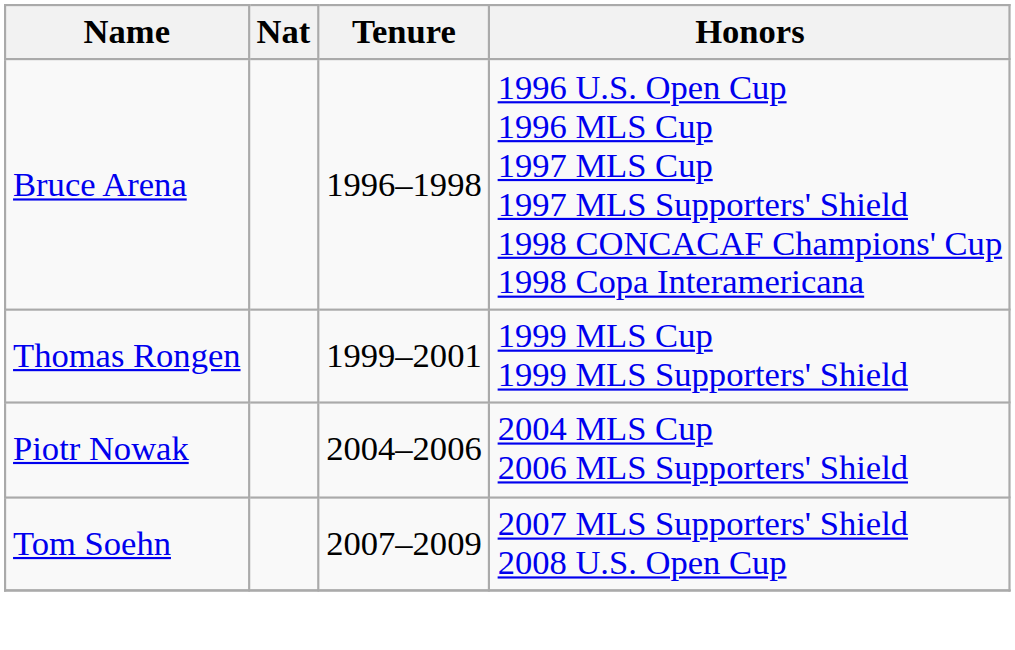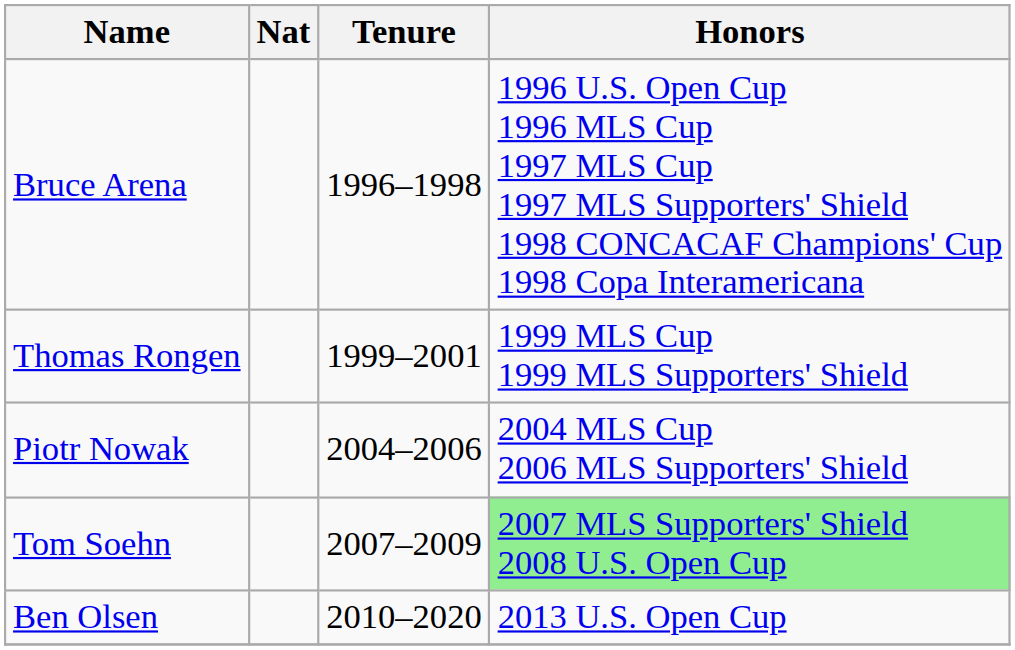 <table class="wikitable sortable" style="text-align: left">
 <tr>
 <th>Name</th>
 <th>Nat</th>
 <th>Tenure</th>
 <th>Honors</th>
 </tr>
 <tr>
 <td align="left"><a href='#'>Bruce Arena</a></td>
 <td></td>
 <td>1996–1998</td>
 <td><a href='#'>1996 U.S. Open Cup</a> <br> <a href='#'>1996 MLS Cup</a> <br> <a href='#'>1997 MLS Cup</a><br> <a href='#'>1997 MLS Supporters' Shield</a><br> <a href='#'>1998 CONCACAF Champions' Cup</a> <br><a href='#'>1998 Copa Interamericana</a></td>
 </tr>
 <tr>
 <td align="left"><a href='#'>Thomas Rongen</a></td>
 <td></td>
 <td>1999–2001</td>
 <td><a href='#'>1999 MLS Cup</a> <br> <a href='#'>1999 MLS Supporters' Shield</a></td>
 </tr>
 <tr>
 <td align="left"><a href='#'>Piotr Nowak</a></td>
 <td></td>
 <td>2004–2006</td>
 <td><a href='#'>2004 MLS Cup</a> <br> <a href='#'>2006 MLS Supporters' Shield</a></td>
 </tr>
 <tr>
 <td align="left"><a href='#'>Tom Soehn</a></td>
 <td></td>
 <td>2007–2009</td>
-<td><a href='#'>2007 MLS Supporters' Shield</a> <br> <a href='#'>2008 U.S. Open Cup</a></td>
+<td style="background: lightgreen;"><a href='#'>2007 MLS Supporters' Shield</a> <br> <a href='#'>2008 U.S. Open Cup</a></td>
+</tr>
+<tr>
+<td align="left"><a href='#'>Ben Olsen</a></td>
+<td></td>
+<td>2010–2020</td>
+<td><a href='#'>2013 U.S. Open Cup</a></td>
 </tr>
 <tr>
 </tr>
 </table>
